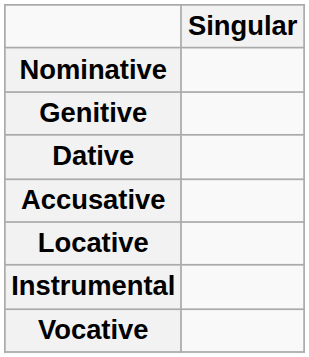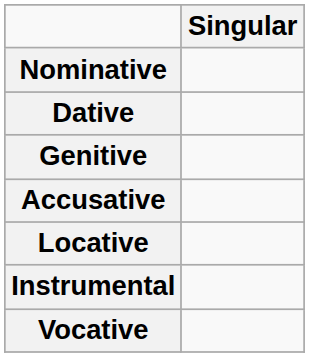 <table class="wikitable">
 <tr>
 <td></td>
 <th>Singular</th>
 </tr>
 <tr>
 <th>Nominative</th>
 <td></td>
 </tr>
 <tr>
-<th>Genitive</th>
+<th>Dative</th>
 <td></td>
 </tr>
 <tr>
-<th>Dative</th>
+<th>Genitive</th>
 <td></td>
 </tr>
 <tr>
 <th>Accusative</th>
 <td></td>
 </tr>
 <tr>
 <th>Locative</th>
 <td></td>
 </tr>
 <tr>
 <th>Instrumental</th>
 <td></td>
 </tr>
 <tr>
 <th>Vocative</th>
 <td></td>
 </tr>
 </table>
